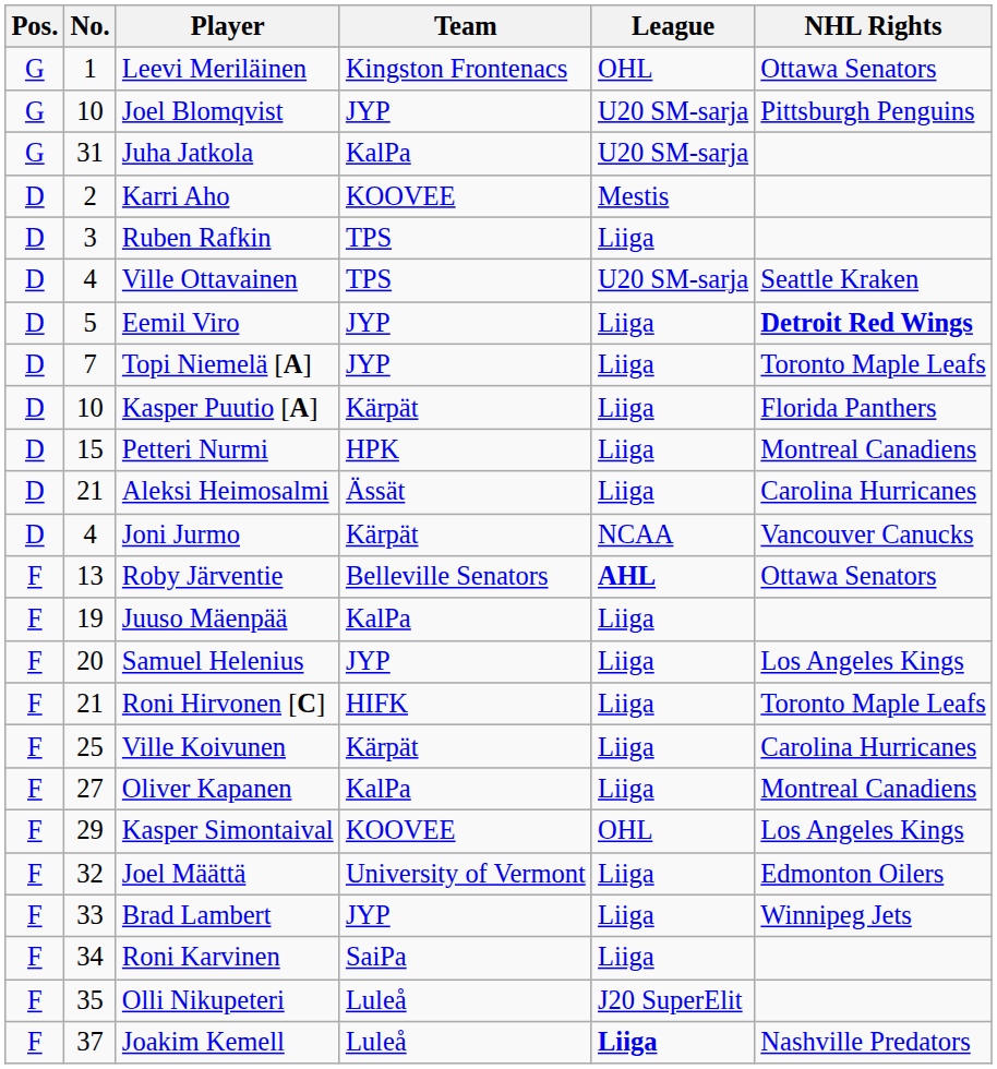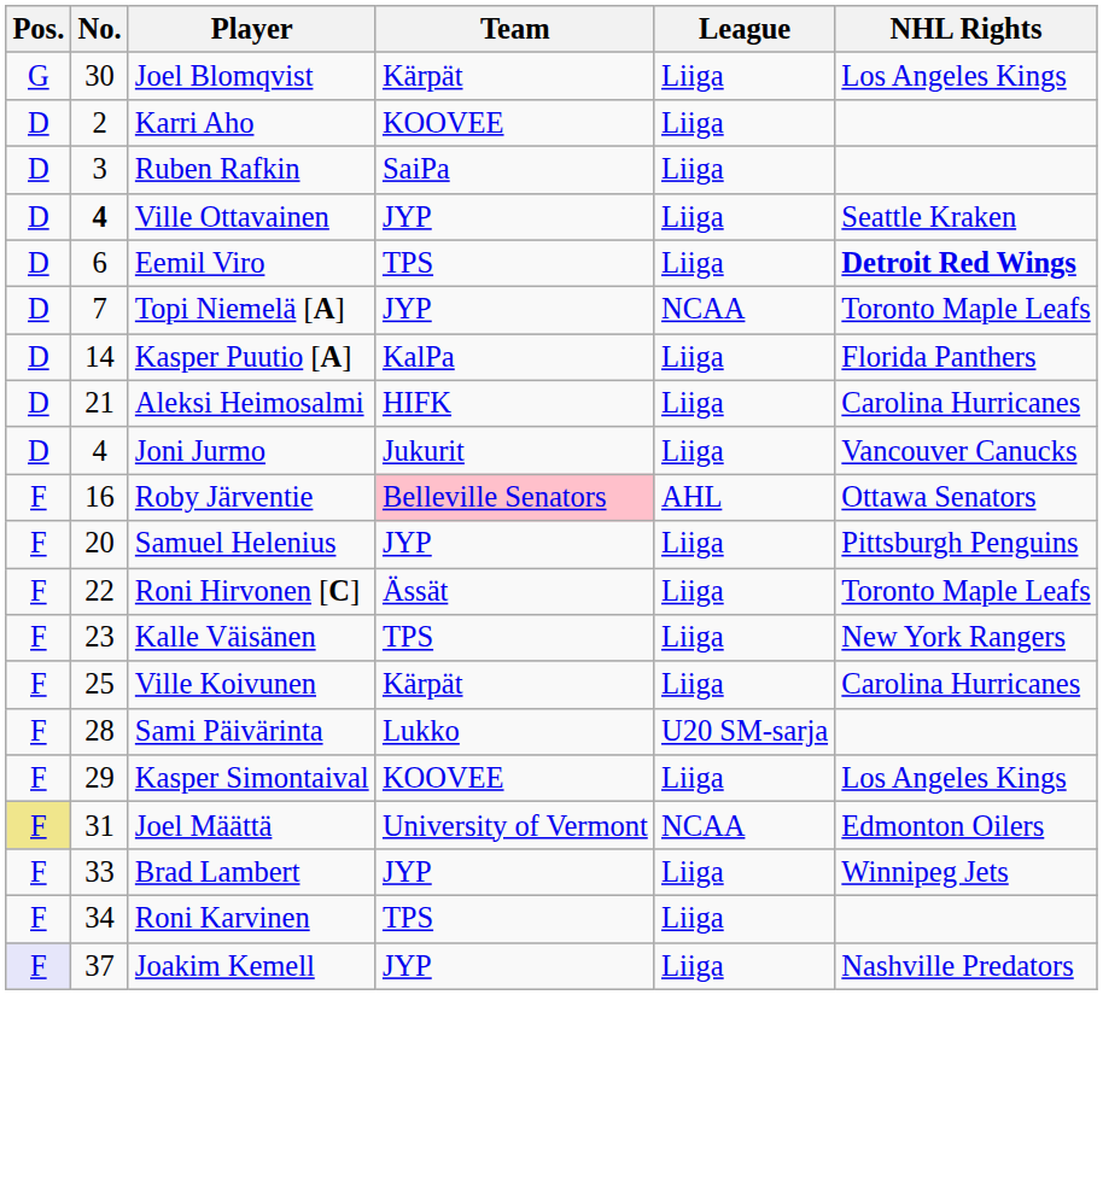 <table class="wikitable sortable">
 <tr>
 <th>Pos.</th>
 <th>No.</th>
 <th>Player</th>
 <th>Team</th>
 <th>League</th>
 <th>NHL Rights</th>
 </tr>
 <tr>
 <td style="text-align:center;"><a href='#'>G</a></td>
-<td style="text-align:center;">1</td>
-<td><a href='#'>Leevi Meriläinen</a></td>
-<td> <a href='#'>Kingston Frontenacs</a></td>
-<td> <a href='#'>OHL</a></td>
-<td><a href='#'>Ottawa Senators</a></td>
-</tr>
-<tr>
-<td style="text-align:center;"><a href='#'>G</a></td>
-<td style="text-align:center;">10</td>
+<td style="text-align:center;">30</td>
 <td><a href='#'>Joel Blomqvist</a></td>
-<td> <a href='#'>JYP</a></td>
-<td> <a href='#'>U20 SM-sarja</a></td>
-<td><a href='#'>Pittsburgh Penguins</a></td>
-</tr>
-<tr>
-<td style="text-align:center;"><a href='#'>G</a></td>
-<td style="text-align:center;">31</td>
-<td><a href='#'>Juha Jatkola</a></td>
-<td> <a href='#'>KalPa</a></td>
-<td> <a href='#'>U20 SM-sarja</a></td>
-<td></td>
+<td> <a href='#'>Kärpät</a></td>
+<td> <a href='#'>Liiga</a></td>
+<td><a href='#'>Los Angeles Kings</a></td>
 </tr>
 <tr>
 <td style="text-align:center;"><a href='#'>D</a></td>
 <td style="text-align:center;">2</td>
 <td><a href='#'>Karri Aho</a></td>
 <td> <a href='#'>KOOVEE</a></td>
-<td> <a href='#'>Mestis</a></td>
+<td> <a href='#'>Liiga</a></td>
 <td></td>
 </tr>
 <tr>
 <td style="text-align:center;"><a href='#'>D</a></td>
 <td style="text-align:center;">3</td>
 <td><a href='#'>Ruben Rafkin</a></td>
-<td> <a href='#'>TPS</a></td>
+<td> <a href='#'>SaiPa</a></td>
 <td> <a href='#'>Liiga</a></td>
 <td></td>
 </tr>
 <tr>
 <td style="text-align:center;"><a href='#'>D</a></td>
-<td style="text-align:center;">4</td>
+<td style="text-align:center;"><strong>4</strong></td>
 <td><a href='#'>Ville Ottavainen</a></td>
-<td> <a href='#'>TPS</a></td>
-<td> <a href='#'>U20 SM-sarja</a></td>
+<td> <a href='#'>JYP</a></td>
+<td> <a href='#'>Liiga</a></td>
 <td><a href='#'>Seattle Kraken</a></td>
 </tr>
 <tr>
 <td style="text-align:center;"><a href='#'>D</a></td>
-<td style="text-align:center;">5</td>
+<td style="text-align:center;">6</td>
 <td><a href='#'>Eemil Viro</a></td>
-<td> <a href='#'>JYP</a></td>
+<td> <a href='#'>TPS</a></td>
 <td> <a href='#'>Liiga</a></td>
 <td><strong><a href='#'>Detroit Red Wings</a></strong></td>
 </tr>
 <tr>
 <td style="text-align:center;"><a href='#'>D</a></td>
 <td style="text-align:center;">7</td>
 <td><a href='#'>Topi Niemelä</a> [<strong>A</strong>]</td>
 <td> <a href='#'>JYP</a></td>
-<td> <a href='#'>Liiga</a></td>
+<td> <a href='#'>NCAA</a></td>
 <td><a href='#'>Toronto Maple Leafs</a></td>
 </tr>
 <tr>
 <td style="text-align:center;"><a href='#'>D</a></td>
-<td style="text-align:center;">10</td>
+<td style="text-align:center;">14</td>
 <td><a href='#'>Kasper Puutio</a> [<strong>A</strong>]</td>
-<td> <a href='#'>Kärpät</a></td>
+<td> <a href='#'>KalPa</a></td>
 <td> <a href='#'>Liiga</a></td>
 <td><a href='#'>Florida Panthers</a></td>
 </tr>
 <tr>
 <td style="text-align:center;"><a href='#'>D</a></td>
-<td style="text-align:center;">15</td>
-<td><a href='#'>Petteri Nurmi</a></td>
-<td> <a href='#'>HPK</a></td>
-<td> <a href='#'>Liiga</a></td>
-<td><a href='#'>Montreal Canadiens</a></td>
-</tr>
-<tr>
-<td style="text-align:center;"><a href='#'>D</a></td>
 <td style="text-align:center;">21</td>
 <td><a href='#'>Aleksi Heimosalmi</a></td>
-<td> <a href='#'>Ässät</a></td>
+<td> <a href='#'>HIFK</a></td>
 <td> <a href='#'>Liiga</a></td>
 <td><a href='#'>Carolina Hurricanes</a></td>
 </tr>
 <tr>
 <td style="text-align:center;"><a href='#'>D</a></td>
 <td style="text-align:center;">4</td>
 <td><a href='#'>Joni Jurmo</a></td>
-<td> <a href='#'>Kärpät</a></td>
-<td> <a href='#'>NCAA</a></td>
+<td> <a href='#'>Jukurit</a></td>
+<td> <a href='#'>Liiga</a></td>
 <td><a href='#'>Vancouver Canucks</a></td>
 </tr>
 <tr>
 <td style="text-align:center;"><a href='#'>F</a></td>
-<td style="text-align:center;">13</td>
+<td style="text-align:center;">16</td>
 <td><a href='#'>Roby Järventie</a></td>
-<td> <a href='#'>Belleville Senators</a></td>
-<td><strong> <a href='#'>AHL</a></strong></td>
+<td style="background: pink;"> <a href='#'>Belleville Senators</a></td>
+<td> <a href='#'>AHL</a></td>
 <td><a href='#'>Ottawa Senators</a></td>
-</tr>
-<tr>
-<td style="text-align:center;"><a href='#'>F</a></td>
-<td style="text-align:center;">19</td>
-<td><a href='#'>Juuso Mäenpää</a></td>
-<td> <a href='#'>KalPa</a></td>
-<td> <a href='#'>Liiga</a></td>
-<td></td>
 </tr>
 <tr>
 <td style="text-align:center;"><a href='#'>F</a></td>
 <td style="text-align:center;">20</td>
 <td><a href='#'>Samuel Helenius</a></td>
 <td> <a href='#'>JYP</a></td>
 <td> <a href='#'>Liiga</a></td>
-<td><a href='#'>Los Angeles Kings</a></td>
+<td><a href='#'>Pittsburgh Penguins</a></td>
 </tr>
 <tr>
 <td style="text-align:center;"><a href='#'>F</a></td>
-<td style="text-align:center;">21</td>
+<td style="text-align:center;">22</td>
 <td><a href='#'>Roni Hirvonen</a> [<strong>C</strong>]</td>
-<td> <a href='#'>HIFK</a></td>
+<td> <a href='#'>Ässät</a></td>
 <td> <a href='#'>Liiga</a></td>
 <td><a href='#'>Toronto Maple Leafs</a></td>
+</tr>
+<tr>
+<td style="text-align:center;"><a href='#'>F</a></td>
+<td style="text-align:center;">23</td>
+<td><a href='#'>Kalle Väisänen</a></td>
+<td> <a href='#'>TPS</a></td>
+<td> <a href='#'>Liiga</a></td>
+<td><a href='#'>New York Rangers</a></td>
 </tr>
 <tr>
 <td style="text-align:center;"><a href='#'>F</a></td>
 <td style="text-align:center;">25</td>
 <td><a href='#'>Ville Koivunen</a></td>
 <td> <a href='#'>Kärpät</a></td>
 <td> <a href='#'>Liiga</a></td>
 <td><a href='#'>Carolina Hurricanes</a></td>
 </tr>
 <tr>
 <td style="text-align:center;"><a href='#'>F</a></td>
-<td style="text-align:center;">27</td>
-<td><a href='#'>Oliver Kapanen</a></td>
-<td> <a href='#'>KalPa</a></td>
-<td> <a href='#'>Liiga</a></td>
-<td><a href='#'>Montreal Canadiens</a></td>
+<td style="text-align:center;">28</td>
+<td><a href='#'>Sami Päivärinta</a></td>
+<td> <a href='#'>Lukko</a></td>
+<td> <a href='#'>U20 SM-sarja</a></td>
+<td></td>
 </tr>
 <tr>
 <td style="text-align:center;"><a href='#'>F</a></td>
 <td style="text-align:center;">29</td>
 <td><a href='#'>Kasper Simontaival</a></td>
 <td> <a href='#'>KOOVEE</a></td>
-<td> <a href='#'>OHL</a></td>
+<td> <a href='#'>Liiga</a></td>
 <td><a href='#'>Los Angeles Kings</a></td>
 </tr>
 <tr>
-<td style="text-align:center;"><a href='#'>F</a></td>
-<td style="text-align:center;">32</td>
+<td style="background: khaki; text-align:center;"><a href='#'>F</a></td>
+<td style="text-align:center;">31</td>
 <td><a href='#'>Joel Määttä</a></td>
 <td> <a href='#'>University of Vermont</a></td>
-<td> <a href='#'>Liiga</a></td>
+<td> <a href='#'>NCAA</a></td>
 <td><a href='#'>Edmonton Oilers</a></td>
 </tr>
 <tr>
 <td style="text-align:center;"><a href='#'>F</a></td>
 <td style="text-align:center;">33</td>
 <td><a href='#'>Brad Lambert</a></td>
 <td> <a href='#'>JYP</a></td>
 <td> <a href='#'>Liiga</a></td>
 <td><a href='#'>Winnipeg Jets</a></td>
 </tr>
 <tr>
 <td style="text-align:center;"><a href='#'>F</a></td>
 <td style="text-align:center;">34</td>
 <td><a href='#'>Roni Karvinen</a></td>
-<td> <a href='#'>SaiPa</a></td>
+<td> <a href='#'>TPS</a></td>
 <td> <a href='#'>Liiga</a></td>
 <td></td>
 </tr>
 <tr>
-<td style="text-align:center;"><a href='#'>F</a></td>
-<td style="text-align:center;">35</td>
-<td><a href='#'>Olli Nikupeteri</a></td>
-<td> <a href='#'>Luleå</a></td>
-<td> <a href='#'>J20 SuperElit</a></td>
-<td></td>
-</tr>
-<tr>
-<td style="text-align:center;"><a href='#'>F</a></td>
+<td style="background: lavender; text-align:center;"><a href='#'>F</a></td>
 <td style="text-align:center;">37</td>
 <td><a href='#'>Joakim Kemell</a></td>
-<td> <a href='#'>Luleå</a></td>
-<td><strong> <a href='#'>Liiga</a></strong></td>
+<td> <a href='#'>JYP</a></td>
+<td> <a href='#'>Liiga</a></td>
 <td><a href='#'>Nashville Predators</a></td>
 </tr>
 </table>
